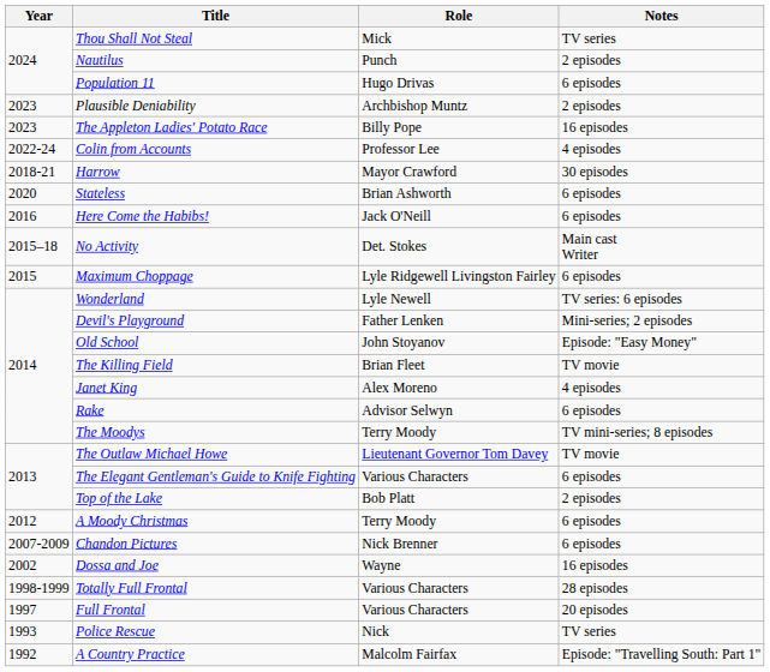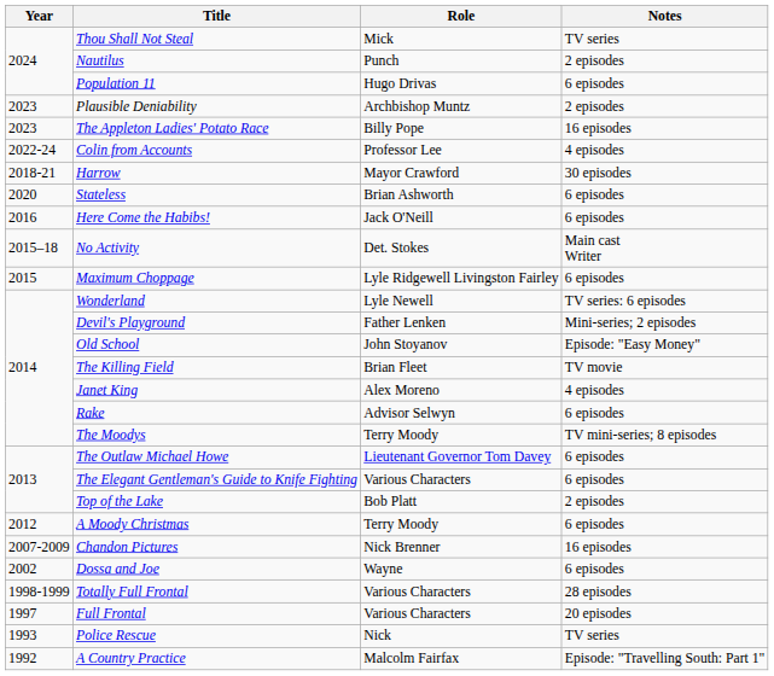 <table class="wikitable sortable">
 <tr>
 <th>Year</th>
 <th>Title</th>
 <th>Role</th>
 <th>Notes</th>
 </tr>
 <tr>
 <td rowspan="3">2024</td>
 <td><em><a href='#'>Thou Shall Not Steal</a></em></td>
 <td>Mick</td>
 <td>TV series</td>
 </tr>
 <tr>
 <td><em><a href='#'>Nautilus</a></em></td>
 <td>Punch</td>
 <td>2 episodes</td>
 </tr>
 <tr>
 <td><em><a href='#'>Population 11</a></em></td>
 <td>Hugo Drivas</td>
 <td>6 episodes</td>
 </tr>
 <tr>
 <td>2023</td>
 <td><em>Plausible Deniability</em></td>
 <td>Archbishop Muntz</td>
 <td>2 episodes</td>
 </tr>
 <tr>
 <td>2023</td>
 <td><em><a href='#'>The Appleton Ladies' Potato Race</a></em></td>
 <td>Billy Pope</td>
 <td>16 episodes</td>
 </tr>
 <tr>
 <td>2022-24</td>
 <td><em><a href='#'>Colin from Accounts</a></em></td>
 <td>Professor Lee</td>
 <td>4 episodes</td>
 </tr>
 <tr>
 <td>2018-21</td>
 <td><em><a href='#'>Harrow</a></em></td>
 <td>Mayor Crawford</td>
 <td>30 episodes</td>
 </tr>
 <tr>
 <td>2020</td>
 <td><em><a href='#'>Stateless</a></em></td>
 <td>Brian Ashworth</td>
 <td>6 episodes</td>
 </tr>
 <tr>
 <td>2016</td>
 <td><em><a href='#'>Here Come the Habibs!</a></em></td>
 <td>Jack O'Neill</td>
 <td>6 episodes</td>
 </tr>
 <tr>
 <td>2015–18</td>
 <td><em><a href='#'>No Activity</a></em></td>
 <td>Det. Stokes</td>
 <td>Main cast<br>Writer</td>
 </tr>
 <tr>
 <td>2015</td>
 <td><em><a href='#'>Maximum Choppage</a></em></td>
 <td>Lyle Ridgewell Livingston Fairley</td>
 <td>6 episodes</td>
 </tr>
 <tr>
 <td rowspan="7">2014</td>
 <td><em><a href='#'>Wonderland</a></em></td>
 <td>Lyle Newell</td>
 <td>TV series: 6 episodes</td>
 </tr>
 <tr>
 <td><em><a href='#'>Devil's Playground</a></em></td>
 <td>Father Lenken</td>
 <td>Mini-series; 2 episodes</td>
 </tr>
 <tr>
 <td><em><a href='#'>Old School</a></em></td>
 <td>John Stoyanov</td>
 <td>Episode: "Easy Money"</td>
 </tr>
 <tr>
 <td><em><a href='#'>The Killing Field</a></em></td>
 <td>Brian Fleet</td>
 <td>TV movie</td>
 </tr>
 <tr>
 <td><em><a href='#'>Janet King</a></em></td>
 <td>Alex Moreno</td>
 <td>4 episodes</td>
 </tr>
 <tr>
 <td><em><a href='#'>Rake</a></em></td>
 <td>Advisor Selwyn</td>
 <td>6 episodes</td>
 </tr>
 <tr>
 <td><em><a href='#'>The Moodys</a></em></td>
 <td>Terry Moody</td>
 <td>TV mini-series; 8 episodes</td>
 </tr>
 <tr>
 <td rowspan="3">2013</td>
 <td><em><a href='#'>The Outlaw Michael Howe</a></em></td>
 <td><a href='#'>Lieutenant Governor Tom Davey</a></td>
-<td>TV movie</td>
+<td>6 episodes</td>
 </tr>
 <tr>
 <td><em><a href='#'>The Elegant Gentleman's Guide to Knife Fighting</a></em></td>
 <td>Various Characters</td>
 <td>6 episodes</td>
 </tr>
 <tr>
 <td><em><a href='#'>Top of the Lake</a></em></td>
 <td>Bob Platt</td>
 <td>2 episodes</td>
 </tr>
 <tr>
 <td>2012</td>
 <td><em><a href='#'>A Moody Christmas</a></em></td>
 <td>Terry Moody</td>
 <td>6 episodes</td>
 </tr>
 <tr>
 <td>2007-2009</td>
 <td><em><a href='#'>Chandon Pictures</a></em></td>
 <td>Nick Brenner</td>
-<td>6 episodes</td>
+<td>16 episodes</td>
 </tr>
 <tr>
 <td>2002</td>
 <td><em><a href='#'>Dossa and Joe</a></em></td>
 <td>Wayne</td>
-<td>16 episodes</td>
+<td>6 episodes</td>
 </tr>
 <tr>
 <td>1998-1999</td>
 <td><em><a href='#'>Totally Full Frontal</a></em></td>
 <td>Various Characters</td>
 <td>28 episodes</td>
 </tr>
 <tr>
 <td>1997</td>
 <td><em><a href='#'>Full Frontal</a></em></td>
 <td>Various Characters</td>
 <td>20 episodes</td>
 </tr>
 <tr>
 <td>1993</td>
 <td><em><a href='#'>Police Rescue</a></em></td>
 <td>Nick</td>
 <td>TV series</td>
 </tr>
 <tr>
 <td>1992</td>
 <td><em><a href='#'>A Country Practice</a></em></td>
 <td>Malcolm Fairfax</td>
 <td>Episode: "Travelling South: Part 1"</td>
 </tr>
 </table>
